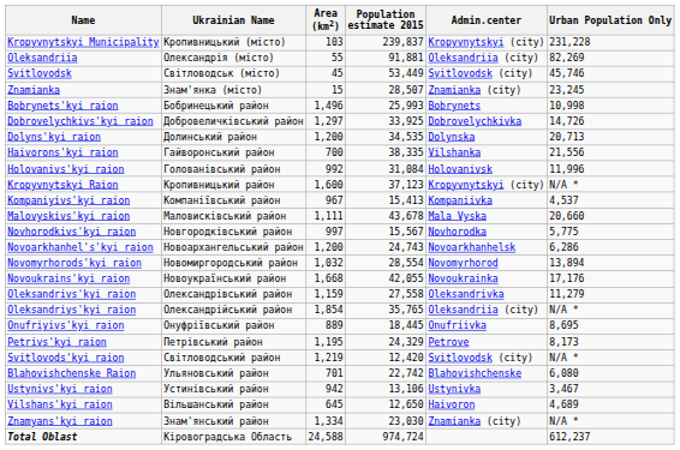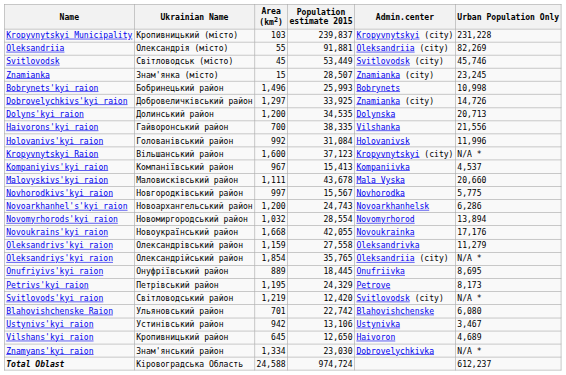 <table class="sortable wikitable">
 <tr>
 <th>Name</th>
 <th>Ukrainian Name</th>
 <th>Area <br>(km<sup>2</sup>)</th>
 <th>Population<br>estimate 2015</th>
 <th>Admin.center</th>
 <th>Urban Population Only</th>
 </tr>
 <tr>
 <td><a href='#'>Kropyvnytskyi Municipality</a></td>
 <td>Кропивницький (місто)</td>
 <td align="right">103</td>
 <td align="right">239,837</td>
 <td><a href='#'>Kropyvnytskyi</a> (city)</td>
 <td>231,228</td>
 </tr>
 <tr>
 <td><a href='#'>Oleksandriia</a></td>
 <td>Олександрія (місто)</td>
 <td align="right">55</td>
 <td align="right">91,881</td>
 <td><a href='#'>Oleksandriia</a> (city)</td>
 <td>82,269</td>
 </tr>
 <tr>
 <td><a href='#'>Svitlovodsk</a></td>
 <td>Світловодськ (місто)</td>
 <td align="right">45</td>
 <td align="right">53,449</td>
 <td><a href='#'>Svitlovodsk</a> (city)</td>
 <td>45,746</td>
 </tr>
 <tr>
 <td><a href='#'>Znamianka</a></td>
 <td>Знам'янка (місто)</td>
 <td align="right">15</td>
 <td align="right">28,507</td>
 <td><a href='#'>Znamianka</a> (city)</td>
 <td>23,245</td>
 </tr>
 <tr>
 <td><a href='#'>Bobrynets'kyi raion</a></td>
 <td>Бобринецький район</td>
 <td align="right">1,496</td>
 <td align="right">25,993</td>
 <td><a href='#'>Bobrynets</a></td>
 <td>10,998</td>
 </tr>
 <tr>
 <td><a href='#'>Dobrovelychkivs'kyi raion</a></td>
 <td>Добровеличківський район</td>
 <td align="right">1,297</td>
 <td align="right">33,925</td>
-<td><a href='#'>Dobrovelychkivka</a></td>
+<td><a href='#'>Znamianka</a> (city)</td>
 <td>14,726</td>
 </tr>
 <tr>
 <td><a href='#'>Dolyns'kyi raion</a></td>
 <td>Долинський район</td>
 <td align="right">1,200</td>
 <td align="right">34,535</td>
 <td><a href='#'>Dolynska</a></td>
 <td>20,713</td>
 </tr>
 <tr>
 <td><a href='#'>Haivorons'kyi raion</a></td>
 <td>Гайворонський район</td>
 <td align="right">700</td>
 <td align="right">38,335</td>
 <td><a href='#'>Vilshanka</a></td>
 <td>21,556</td>
 </tr>
 <tr>
 <td><a href='#'>Holovanivs'kyi raion</a></td>
 <td>Голованівський район</td>
 <td align="right">992</td>
 <td align="right">31,084</td>
 <td><a href='#'>Holovanivsk</a></td>
 <td>11,996</td>
 </tr>
 <tr>
 <td><a href='#'>Kropyvnytskyi Raion</a></td>
-<td>Кропивницький район</td>
+<td>Вільшанський район</td>
 <td align="right">1,600</td>
 <td align="right">37,123</td>
 <td><a href='#'>Kropyvnytskyi</a> (city)</td>
 <td>N/A *</td>
 </tr>
 <tr>
 <td><a href='#'>Kompaniyivs'kyi raion</a></td>
 <td>Компаніївський район</td>
 <td align="right">967</td>
 <td align="right">15,413</td>
 <td><a href='#'>Kompaniivka</a></td>
 <td>4,537</td>
 </tr>
 <tr>
 <td><a href='#'>Malovyskivs'kyi raion</a></td>
 <td>Маловисківський район</td>
 <td align="right">1,111</td>
 <td align="right">43,678</td>
 <td><a href='#'>Mala Vyska</a></td>
 <td>20,660</td>
 </tr>
 <tr>
 <td><a href='#'>Novhorodkivs'kyi raion</a></td>
 <td>Новгородківський район</td>
 <td align="right">997</td>
 <td align="right">15,567</td>
 <td><a href='#'>Novhorodka</a></td>
 <td>5,775</td>
 </tr>
 <tr>
 <td><a href='#'>Novoarkhanhel's'kyi raion</a></td>
 <td>Новоархангельський район</td>
 <td align="right">1,200</td>
 <td align="right">24,743</td>
 <td><a href='#'>Novoarkhanhelsk</a></td>
 <td>6,286</td>
 </tr>
 <tr>
 <td><a href='#'>Novomyrhorods'kyi raion</a></td>
 <td>Новомиргородський район</td>
 <td align="right">1,032</td>
 <td align="right">28,554</td>
 <td><a href='#'>Novomyrhorod</a></td>
 <td>13,894</td>
 </tr>
 <tr>
 <td><a href='#'>Novoukrains'kyi raion</a></td>
 <td>Новоукраїнський район</td>
 <td align="right">1,668</td>
 <td align="right">42,055</td>
 <td><a href='#'>Novoukrainka</a></td>
 <td>17,176</td>
 </tr>
 <tr>
 <td><a href='#'>Oleksandrivs'kyi raion</a></td>
 <td>Олександрівський район</td>
 <td align="right">1,159</td>
 <td align="right">27,558</td>
 <td><a href='#'>Oleksandrivka</a></td>
 <td>11,279</td>
 </tr>
 <tr>
 <td><a href='#'>Oleksandriys'kyi raion</a></td>
 <td>Олександрійський район</td>
 <td align="right">1,854</td>
 <td align="right">35,765</td>
 <td><a href='#'>Oleksandriia</a> (city)</td>
 <td>N/A *</td>
 </tr>
 <tr>
 <td><a href='#'>Onufriyivs'kyi raion</a></td>
 <td>Онуфріївський район</td>
 <td align="right">889</td>
 <td align="right">18,445</td>
 <td><a href='#'>Onufriivka</a></td>
 <td>8,695</td>
 </tr>
 <tr>
 <td><a href='#'>Petrivs'kyi raion</a></td>
 <td>Петрівський район</td>
 <td align="right">1,195</td>
 <td align="right">24,329</td>
 <td><a href='#'>Petrove</a></td>
 <td>8,173</td>
 </tr>
 <tr>
 <td><a href='#'>Svitlovods'kyi raion</a></td>
 <td>Світловодський район</td>
 <td align="right">1,219</td>
 <td align="right">12,420</td>
 <td><a href='#'>Svitlovodsk</a> (city)</td>
 <td>N/A *</td>
 </tr>
 <tr>
 <td><a href='#'>Blahovishchenske Raion</a></td>
 <td>Ульяновський район</td>
 <td align="right">701</td>
 <td align="right">22,742</td>
 <td><a href='#'>Blahovishchenske</a></td>
 <td>6,080</td>
 </tr>
 <tr>
 <td><a href='#'>Ustynivs'kyi raion</a></td>
 <td>Устинівський район</td>
 <td align="right">942</td>
 <td align="right">13,106</td>
 <td><a href='#'>Ustynivka</a></td>
 <td>3,467</td>
 </tr>
 <tr>
 <td><a href='#'>Vilshans'kyi raion</a></td>
-<td>Вільшанський район</td>
+<td>Кропивницький район</td>
 <td align="right">645</td>
 <td align="right">12,650</td>
 <td><a href='#'>Haivoron</a></td>
 <td>4,689</td>
 </tr>
 <tr>
 <td><a href='#'>Znamyans'kyi raion</a></td>
 <td>Знам'янський район</td>
 <td align="right">1,334</td>
 <td align="right">23,030</td>
-<td><a href='#'>Znamianka</a> (city)</td>
+<td><a href='#'>Dobrovelychkivka</a></td>
 <td>N/A *</td>
 </tr>
 <tr>
 <td><strong><em>Total Oblast</em></strong></td>
 <td>Кіровоградська Область</td>
 <td align="right">24,588</td>
 <td align="right">974,724</td>
 <td></td>
 <td>612,237</td>
 </tr>
 </table>
